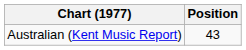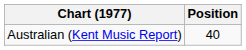 <table class="wikitable">
 <tr>
 <th>Chart (1977)</th>
 <th>Position</th>
 </tr>
 <tr>
 <td>Australian (<a href='#'>Kent Music Report</a>)</td>
-<td align="center">43</td>
+<td align="center">40</td>
 </tr>
 </table>
